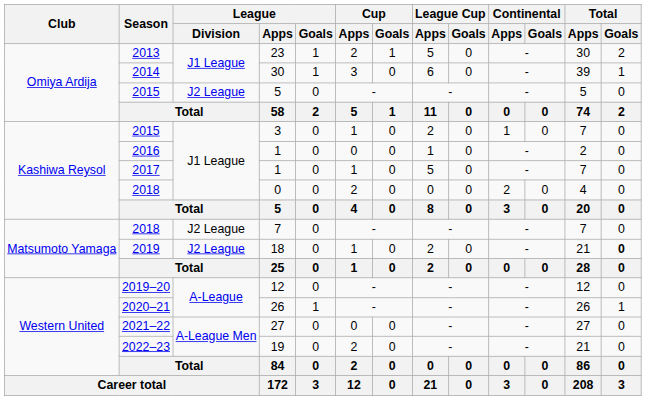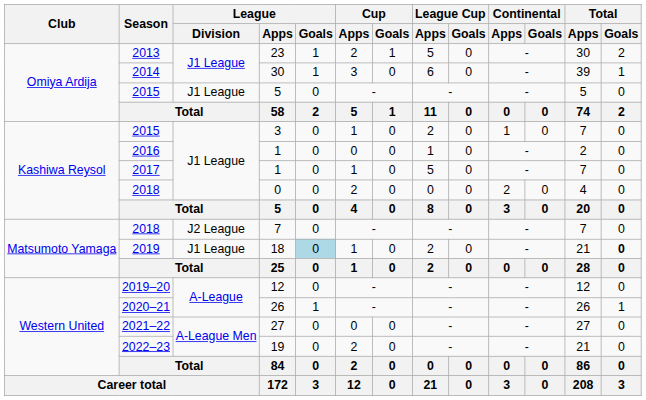 <table class="wikitable" style="text-align: center;">
 <tr>
 <th rowspan="2">Club</th>
 <th rowspan="2">Season</th>
 <th colspan="3">League</th>
 <th colspan="2">Cup</th>
 <th colspan="2">League Cup</th>
 <th colspan="2">Continental</th>
 <th colspan="2">Total</th>
 </tr>
 <tr>
 <th>Division</th>
 <th>Apps</th>
 <th>Goals</th>
 <th>Apps</th>
 <th>Goals</th>
 <th>Apps</th>
 <th>Goals</th>
 <th>Apps</th>
 <th>Goals</th>
 <th>Apps</th>
 <th>Goals</th>
 </tr>
 <tr>
 <td rowspan="4"><a href='#'>Omiya Ardija</a></td>
 <td><a href='#'>2013</a></td>
 <td rowspan="2"><a href='#'>J1 League</a></td>
 <td>23</td>
 <td>1</td>
 <td>2</td>
 <td>1</td>
 <td>5</td>
 <td>0</td>
 <td colspan="2">-</td>
 <td>30</td>
 <td>2</td>
 </tr>
 <tr>
 <td><a href='#'>2014</a></td>
 <td>30</td>
 <td>1</td>
 <td>3</td>
 <td>0</td>
 <td>6</td>
 <td>0</td>
 <td colspan="2">-</td>
 <td>39</td>
 <td>1</td>
 </tr>
 <tr>
 <td><a href='#'>2015</a></td>
-<td><a href='#'>J2 League</a></td>
+<td>J1 League</td>
 <td>5</td>
 <td>0</td>
 <td colspan="2">-</td>
 <td colspan="2">-</td>
 <td colspan="2">-</td>
 <td>5</td>
 <td>0</td>
 </tr>
 <tr>
 <th colspan=2>Total</th>
 <th>58</th>
 <th>2</th>
 <th>5</th>
 <th>1</th>
 <th>11</th>
 <th>0</th>
 <th>0</th>
 <th>0</th>
 <th>74</th>
 <th>2</th>
 </tr>
 <tr>
 <td rowspan="5"><a href='#'>Kashiwa Reysol</a></td>
 <td><a href='#'>2015</a></td>
 <td rowspan="4">J1 League</td>
 <td>3</td>
 <td>0</td>
 <td>1</td>
 <td>0</td>
 <td>2</td>
 <td>0</td>
 <td>1</td>
 <td>0</td>
 <td>7</td>
 <td>0</td>
 </tr>
 <tr>
 <td><a href='#'>2016</a></td>
 <td>1</td>
 <td>0</td>
 <td>0</td>
 <td>0</td>
 <td>1</td>
 <td>0</td>
 <td colspan="2">-</td>
 <td>2</td>
 <td>0</td>
 </tr>
 <tr>
 <td><a href='#'>2017</a></td>
 <td>1</td>
 <td>0</td>
 <td>1</td>
 <td>0</td>
 <td>5</td>
 <td>0</td>
 <td colspan="2">-</td>
 <td>7</td>
 <td>0</td>
 </tr>
 <tr>
 <td><a href='#'>2018</a></td>
 <td>0</td>
 <td>0</td>
 <td>2</td>
 <td>0</td>
 <td>0</td>
 <td>0</td>
 <td>2</td>
 <td>0</td>
 <td>4</td>
 <td>0</td>
 </tr>
 <tr>
 <th colspan=2>Total</th>
 <th>5</th>
 <th>0</th>
 <th>4</th>
 <th>0</th>
 <th>8</th>
 <th>0</th>
 <th>3</th>
 <th>0</th>
 <th>20</th>
 <th>0</th>
 </tr>
 <tr>
 <td rowspan="3"><a href='#'>Matsumoto Yamaga</a></td>
 <td><a href='#'>2018</a></td>
 <td>J2 League</td>
 <td>7</td>
 <td>0</td>
 <td colspan="2">-</td>
 <td colspan="2">-</td>
 <td colspan="2">-</td>
 <td>7</td>
 <td>0</td>
 </tr>
 <tr>
 <td><a href='#'>2019</a></td>
-<td><a href='#'>J2 League</a></td>
+<td>J1 League</td>
 <td>18</td>
-<td>0</td>
+<td style="background: lightblue;">0</td>
 <td>1</td>
 <td>0</td>
 <td>2</td>
 <td>0</td>
 <td colspan="2">-</td>
 <td>21</td>
 <td><strong>0</strong></td>
 </tr>
 <tr>
 <th colspan=2>Total</th>
 <th>25</th>
 <th>0</th>
 <th>1</th>
 <th>0</th>
 <th>2</th>
 <th>0</th>
 <th>0</th>
 <th>0</th>
 <th>28</th>
 <th>0</th>
 </tr>
 <tr>
 <td rowspan="5"><a href='#'>Western United</a></td>
 <td><a href='#'>2019–20</a></td>
 <td rowspan="2"><a href='#'>A-League</a></td>
 <td>12</td>
 <td>0</td>
 <td colspan="2">-</td>
 <td colspan="2">-</td>
 <td colspan="2">-</td>
 <td>12</td>
 <td>0</td>
 </tr>
 <tr>
 <td><a href='#'>2020–21</a></td>
 <td>26</td>
 <td>1</td>
 <td colspan="2">-</td>
 <td colspan="2">-</td>
 <td colspan="2">-</td>
 <td>26</td>
 <td>1</td>
 </tr>
 <tr>
 <td><a href='#'>2021–22</a></td>
 <td rowspan="2"><a href='#'>A-League Men</a></td>
 <td>27</td>
 <td>0</td>
 <td>0</td>
 <td>0</td>
 <td colspan="2">-</td>
 <td colspan="2">-</td>
 <td>27</td>
 <td>0</td>
 </tr>
 <tr>
 <td><a href='#'>2022–23</a></td>
 <td>19</td>
 <td>0</td>
 <td>2</td>
 <td>0</td>
 <td colspan="2">-</td>
 <td colspan="2">-</td>
 <td>21</td>
 <td>0</td>
 </tr>
 <tr>
 <th colspan=2>Total</th>
 <th>84</th>
 <th>0</th>
 <th>2</th>
 <th>0</th>
 <th>0</th>
 <th>0</th>
 <th>0</th>
 <th>0</th>
 <th>86</th>
 <th>0</th>
 </tr>
 <tr>
 <th colspan=3>Career total</th>
 <th>172</th>
 <th>3</th>
 <th>12</th>
 <th>0</th>
 <th>21</th>
 <th>0</th>
 <th>3</th>
 <th>0</th>
 <th>208</th>
 <th>3</th>
 </tr>
 </table>
